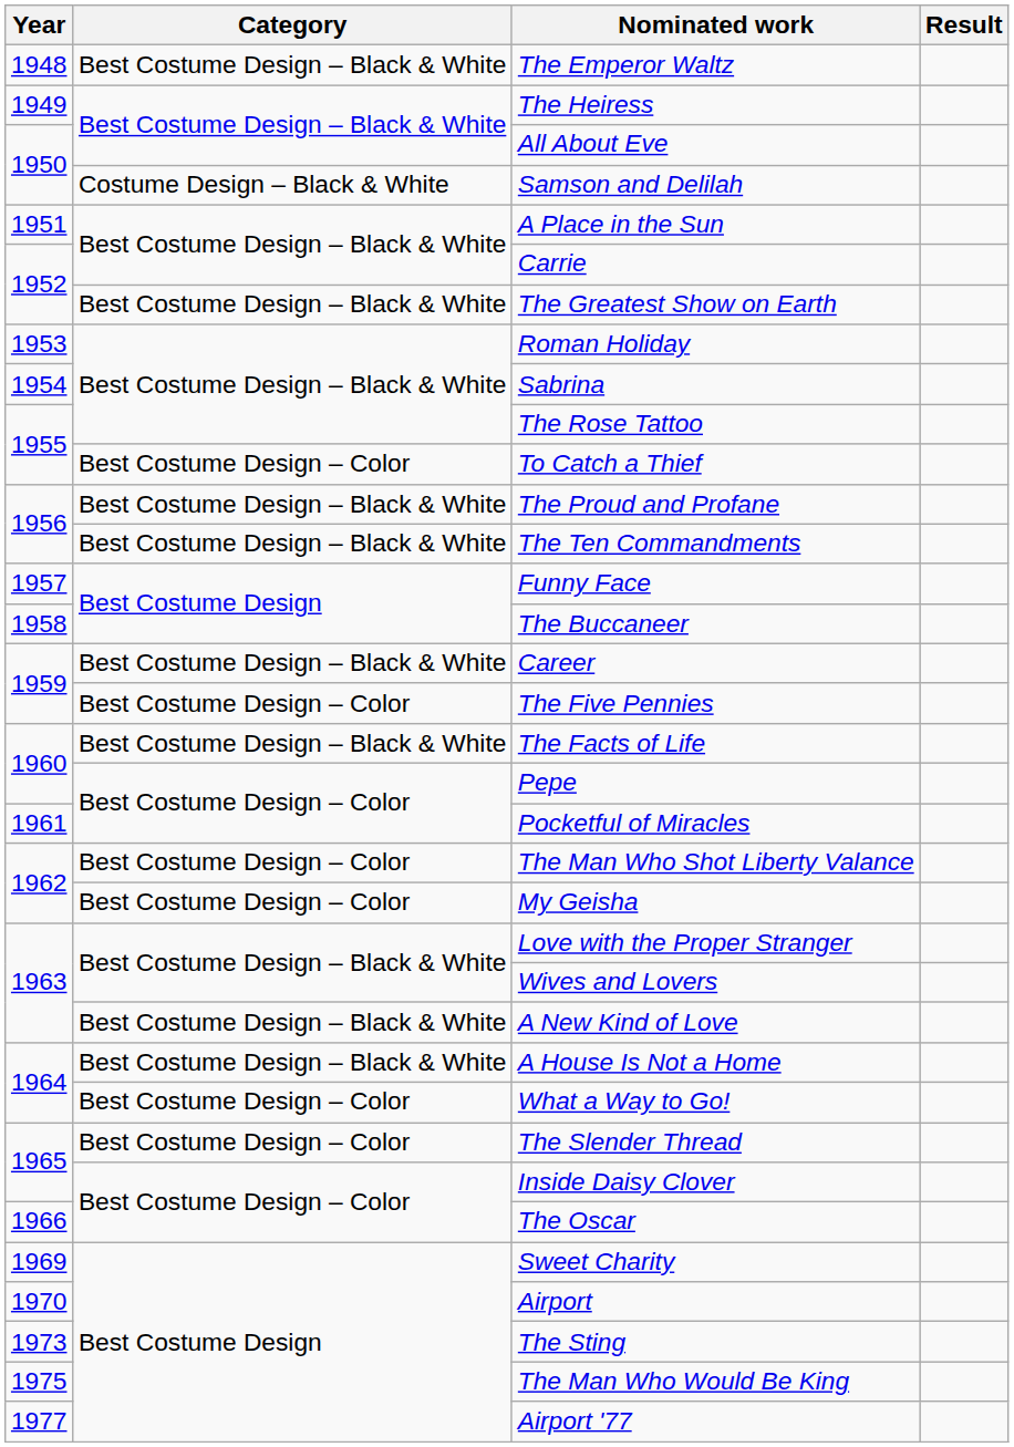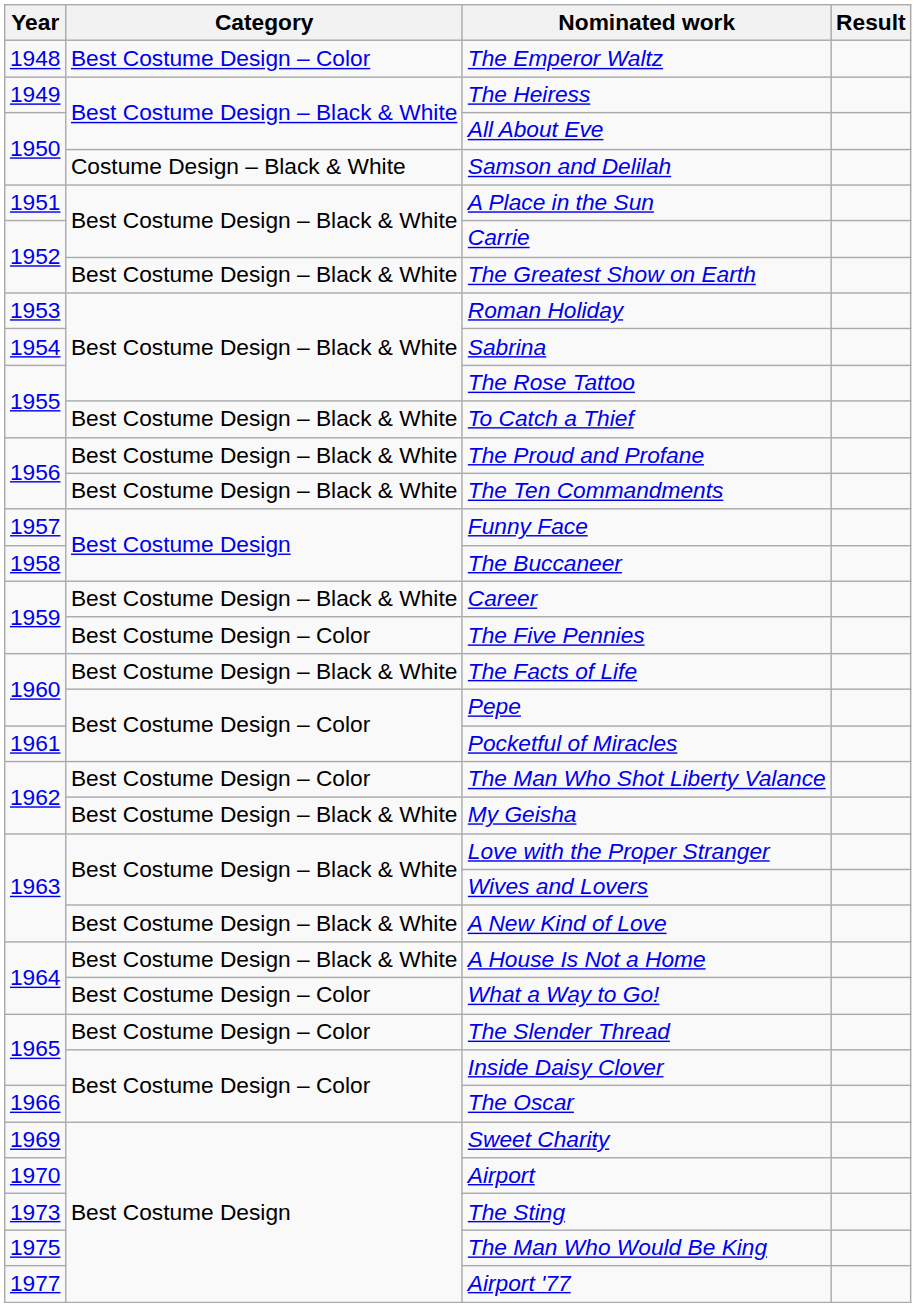 <table class="wikitable">
 <tr>
 <th>Year</th>
 <th>Category</th>
 <th>Nominated work</th>
 <th>Result</th>
 </tr>
 <tr>
 <td><a href='#'>1948</a></td>
-<td>Best Costume Design – Black & White</td>
+<td><a href='#'>Best Costume Design – Color</a></td>
 <td><em><a href='#'>The Emperor Waltz</a></em></td>
 <td></td>
 </tr>
 <tr>
 <td><a href='#'>1949</a></td>
 <td rowspan=2><a href='#'>Best Costume Design – Black & White</a></td>
 <td><em><a href='#'>The Heiress</a></em></td>
 <td></td>
 </tr>
 <tr>
 <td rowspan=2><a href='#'>1950</a></td>
 <td><em><a href='#'>All About Eve</a></em></td>
 <td></td>
 </tr>
 <tr>
 <td>Costume Design – Black & White</td>
 <td><em><a href='#'>Samson and Delilah</a></em></td>
 <td></td>
 </tr>
 <tr>
 <td><a href='#'>1951</a></td>
 <td rowspan=2>Best Costume Design – Black & White</td>
 <td><em><a href='#'>A Place in the Sun</a></em></td>
 <td></td>
 </tr>
 <tr>
 <td rowspan=2><a href='#'>1952</a></td>
 <td><em><a href='#'>Carrie</a></em></td>
 <td></td>
 </tr>
 <tr>
 <td>Best Costume Design – Black & White</td>
 <td><em><a href='#'>The Greatest Show on Earth</a></em></td>
 <td></td>
 </tr>
 <tr>
 <td><a href='#'>1953</a></td>
 <td rowspan=3>Best Costume Design – Black & White</td>
 <td><em><a href='#'>Roman Holiday</a></em></td>
 <td></td>
 </tr>
 <tr>
 <td><a href='#'>1954</a></td>
 <td><em><a href='#'>Sabrina</a></em></td>
 <td></td>
 </tr>
 <tr>
 <td rowspan=2><a href='#'>1955</a></td>
 <td><em><a href='#'>The Rose Tattoo</a></em></td>
 <td></td>
 </tr>
 <tr>
-<td>Best Costume Design – Color</td>
+<td>Best Costume Design – Black & White</td>
 <td><em><a href='#'>To Catch a Thief</a></em></td>
 <td></td>
 </tr>
 <tr>
 <td rowspan=2><a href='#'>1956</a></td>
 <td>Best Costume Design – Black & White</td>
 <td><em><a href='#'>The Proud and Profane</a></em></td>
 <td></td>
 </tr>
 <tr>
 <td>Best Costume Design – Black & White</td>
 <td><em><a href='#'>The Ten Commandments</a></em></td>
 <td></td>
 </tr>
 <tr>
 <td><a href='#'>1957</a></td>
 <td rowspan=2><a href='#'>Best Costume Design</a></td>
 <td><em><a href='#'>Funny Face</a></em></td>
 <td></td>
 </tr>
 <tr>
 <td><a href='#'>1958</a></td>
 <td><em><a href='#'>The Buccaneer</a></em></td>
 <td></td>
 </tr>
 <tr>
 <td rowspan=2><a href='#'>1959</a></td>
 <td>Best Costume Design – Black & White</td>
 <td><em><a href='#'>Career</a></em></td>
 <td></td>
 </tr>
 <tr>
 <td>Best Costume Design – Color</td>
 <td><em><a href='#'>The Five Pennies</a></em></td>
 <td></td>
 </tr>
 <tr>
 <td rowspan=2><a href='#'>1960</a></td>
 <td>Best Costume Design – Black & White</td>
 <td><em><a href='#'>The Facts of Life</a></em></td>
 <td></td>
 </tr>
 <tr>
 <td rowspan=2>Best Costume Design – Color</td>
 <td><em><a href='#'>Pepe</a></em></td>
 <td></td>
 </tr>
 <tr>
 <td><a href='#'>1961</a></td>
 <td><em><a href='#'>Pocketful of Miracles</a></em></td>
 <td></td>
 </tr>
 <tr>
 <td rowspan=2><a href='#'>1962</a></td>
 <td>Best Costume Design – Color</td>
 <td><em><a href='#'>The Man Who Shot Liberty Valance</a></em></td>
 <td></td>
 </tr>
 <tr>
-<td>Best Costume Design – Color</td>
+<td>Best Costume Design – Black & White</td>
 <td><em><a href='#'>My Geisha</a></em></td>
 <td></td>
 </tr>
 <tr>
 <td rowspan=3><a href='#'>1963</a></td>
 <td rowspan=2>Best Costume Design – Black & White</td>
 <td><em><a href='#'>Love with the Proper Stranger</a></em></td>
 <td></td>
 </tr>
 <tr>
 <td><em><a href='#'>Wives and Lovers</a></em></td>
 <td></td>
 </tr>
 <tr>
 <td>Best Costume Design – Black & White</td>
 <td><em><a href='#'>A New Kind of Love</a></em></td>
 <td></td>
 </tr>
 <tr>
 <td rowspan=2><a href='#'>1964</a></td>
 <td>Best Costume Design – Black & White</td>
 <td><em><a href='#'>A House Is Not a Home</a></em></td>
 <td></td>
 </tr>
 <tr>
 <td>Best Costume Design – Color</td>
 <td><em><a href='#'>What a Way to Go!</a></em></td>
 <td></td>
 </tr>
 <tr>
 <td rowspan=2><a href='#'>1965</a></td>
 <td>Best Costume Design – Color</td>
 <td><em><a href='#'>The Slender Thread</a></em></td>
 <td></td>
 </tr>
 <tr>
 <td rowspan=2>Best Costume Design – Color</td>
 <td><em><a href='#'>Inside Daisy Clover</a></em></td>
 <td></td>
 </tr>
 <tr>
 <td><a href='#'>1966</a></td>
 <td><em><a href='#'>The Oscar</a></em></td>
 <td></td>
 </tr>
 <tr>
 <td><a href='#'>1969</a></td>
 <td rowspan=5>Best Costume Design</td>
 <td><em><a href='#'>Sweet Charity</a></em></td>
 <td></td>
 </tr>
 <tr>
 <td><a href='#'>1970</a></td>
 <td><em><a href='#'>Airport</a></em></td>
 <td></td>
 </tr>
 <tr>
 <td><a href='#'>1973</a></td>
 <td><em><a href='#'>The Sting</a></em></td>
 <td></td>
 </tr>
 <tr>
 <td><a href='#'>1975</a></td>
 <td><em><a href='#'>The Man Who Would Be King</a></em></td>
 <td></td>
 </tr>
 <tr>
 <td><a href='#'>1977</a></td>
 <td><em><a href='#'>Airport '77</a></em></td>
 <td></td>
 </tr>
 <tr>
 </tr>
 </table>
